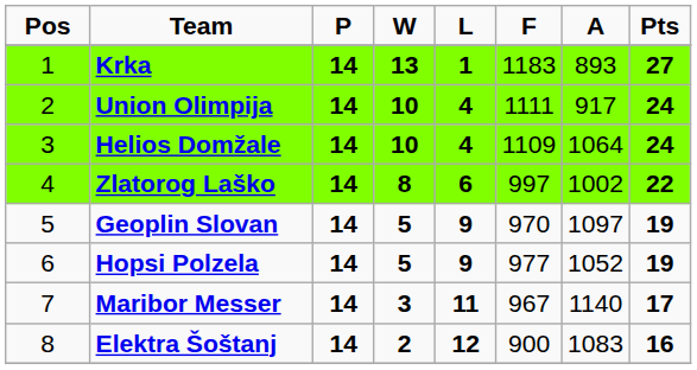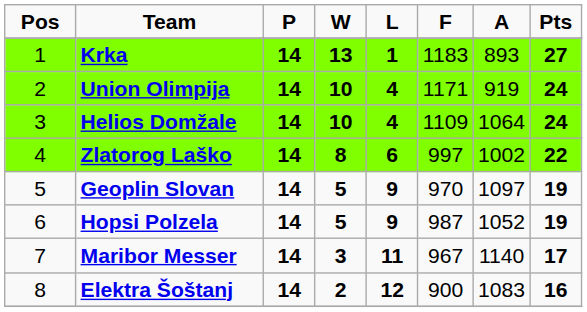 <table class="wikitable sortable" style="text-align: center; font-size:95%">
 <tr>
 <td width="44"><strong>Pos</strong></td>
 <td width="128"><strong>Team</strong></td>
 <td width="30"><strong>P</strong></td>
 <td width="30"><strong>W</strong></td>
 <td width="30"><strong>L</strong></td>
 <td width="30"><strong>F</strong></td>
 <td width="30"><strong>A</strong></td>
 <td width="30"><strong>Pts</strong></td>
 </tr>
 <tr>
 </tr>
 <tr bgcolor="#7fff00">
 <td>1</td>
 <td align="left"><strong><a href='#'>Krka</a></strong></td>
 <td><strong>14</strong></td>
 <td><strong>13</strong></td>
 <td><strong>1</strong></td>
 <td>1183</td>
 <td>893</td>
 <td><strong>27</strong></td>
 </tr>
 <tr bgcolor="#7fff00">
 <td>2</td>
 <td align="left"><strong><a href='#'>Union Olimpija</a></strong></td>
 <td><strong>14</strong></td>
 <td><strong>10</strong></td>
 <td><strong>4</strong></td>
-<td>1111</td>
-<td>917</td>
+<td>1171</td>
+<td>919</td>
 <td><strong>24</strong></td>
 </tr>
 <tr bgcolor="#7fff00">
 <td>3</td>
 <td align="left"><strong><a href='#'>Helios Domžale</a></strong></td>
 <td><strong>14</strong></td>
 <td><strong>10</strong></td>
 <td><strong>4</strong></td>
 <td>1109</td>
 <td>1064</td>
 <td><strong>24</strong></td>
 </tr>
 <tr bgcolor="#7fff00">
 <td>4</td>
 <td align="left"><strong><a href='#'>Zlatorog Laško</a></strong></td>
 <td><strong>14</strong></td>
 <td><strong>8</strong></td>
 <td><strong>6</strong></td>
 <td>997</td>
 <td>1002</td>
 <td><strong>22</strong></td>
 </tr>
 <tr>
 <td>5</td>
 <td align="left"><strong><a href='#'>Geoplin Slovan</a></strong></td>
 <td><strong>14</strong></td>
 <td><strong>5</strong></td>
 <td><strong>9</strong></td>
 <td>970</td>
 <td>1097</td>
 <td><strong>19</strong></td>
 </tr>
 <tr>
 <td>6</td>
 <td align="left"><strong><a href='#'>Hopsi Polzela</a></strong></td>
 <td><strong>14</strong></td>
 <td><strong>5</strong></td>
 <td><strong>9</strong></td>
-<td>977</td>
+<td>987</td>
 <td>1052</td>
 <td><strong>19</strong></td>
 </tr>
 <tr>
 <td>7</td>
 <td align="left"><strong><a href='#'>Maribor Messer</a></strong></td>
 <td><strong>14</strong></td>
 <td><strong>3</strong></td>
 <td><strong>11</strong></td>
 <td>967</td>
 <td>1140</td>
 <td><strong>17</strong></td>
 </tr>
 <tr>
 <td>8</td>
 <td align="left"><strong><a href='#'>Elektra Šoštanj</a></strong></td>
 <td><strong>14</strong></td>
 <td><strong>2</strong></td>
 <td><strong>12</strong></td>
 <td>900</td>
 <td>1083</td>
 <td><strong>16</strong></td>
 </tr>
 <tr>
 </tr>
 </table>
